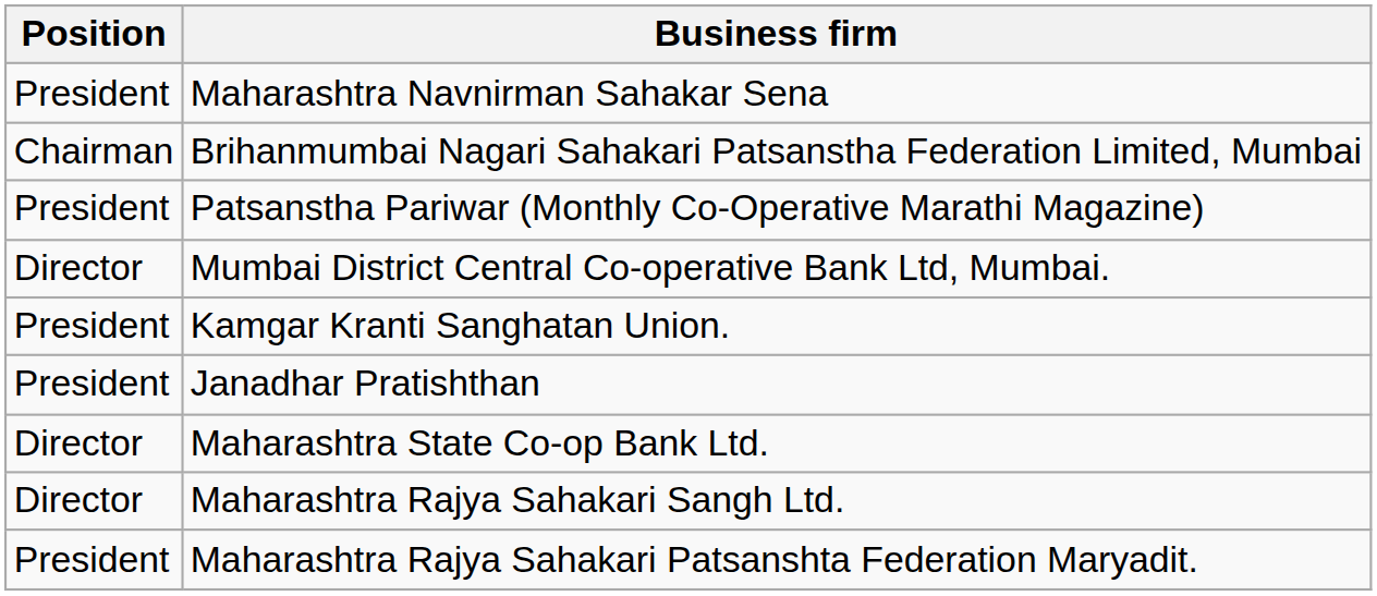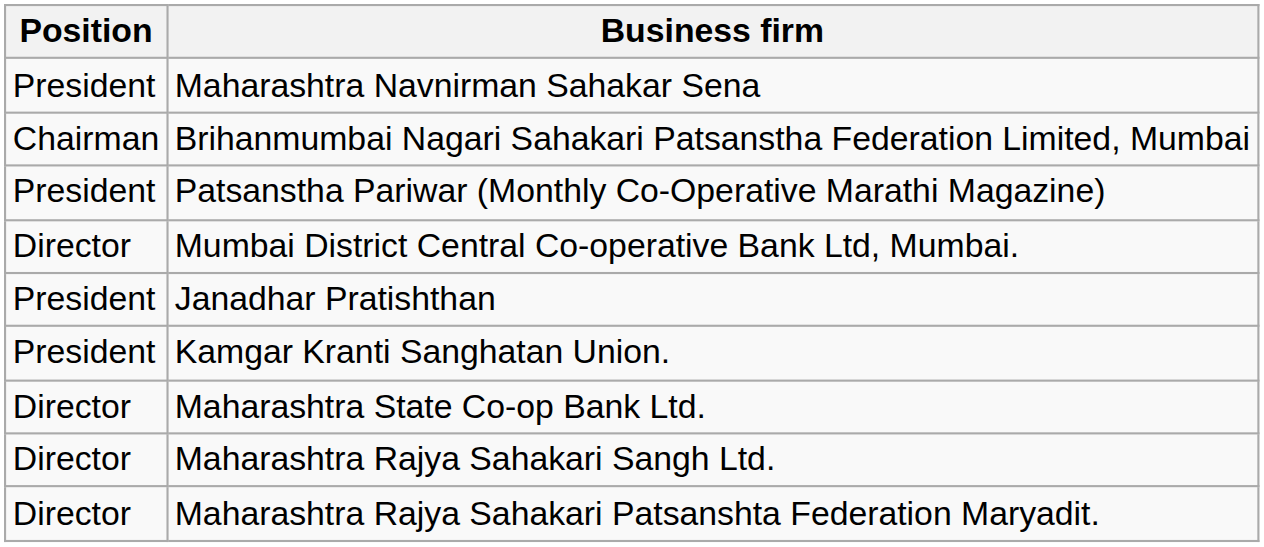 <table class="wikitable">
 <tr>
 <th>Position</th>
 <th>Business firm</th>
 </tr>
 <tr>
 <td>President</td>
 <td>Maharashtra Navnirman Sahakar Sena</td>
 </tr>
 <tr>
 <td>Chairman</td>
 <td>Brihanmumbai Nagari Sahakari Patsanstha Federation Limited, Mumbai</td>
 </tr>
 <tr>
 <td>President</td>
 <td>Patsanstha Pariwar (Monthly Co-Operative Marathi Magazine)</td>
 </tr>
 <tr>
 <td>Director</td>
 <td>Mumbai District Central Co-operative Bank Ltd, Mumbai.</td>
 </tr>
 <tr>
 <td>President</td>
-<td>Kamgar Kranti Sanghatan Union.</td>
+<td>Janadhar Pratishthan</td>
 </tr>
 <tr>
 <td>President</td>
-<td>Janadhar Pratishthan</td>
+<td>Kamgar Kranti Sanghatan Union.</td>
 </tr>
 <tr>
 <td>Director</td>
 <td>Maharashtra State Co-op Bank Ltd.</td>
 </tr>
 <tr>
 <td>Director</td>
 <td>Maharashtra Rajya Sahakari Sangh Ltd.</td>
 </tr>
 <tr>
-<td>President</td>
+<td>Director</td>
 <td>Maharashtra Rajya Sahakari Patsanshta Federation Maryadit.</td>
 </tr>
 </table>
